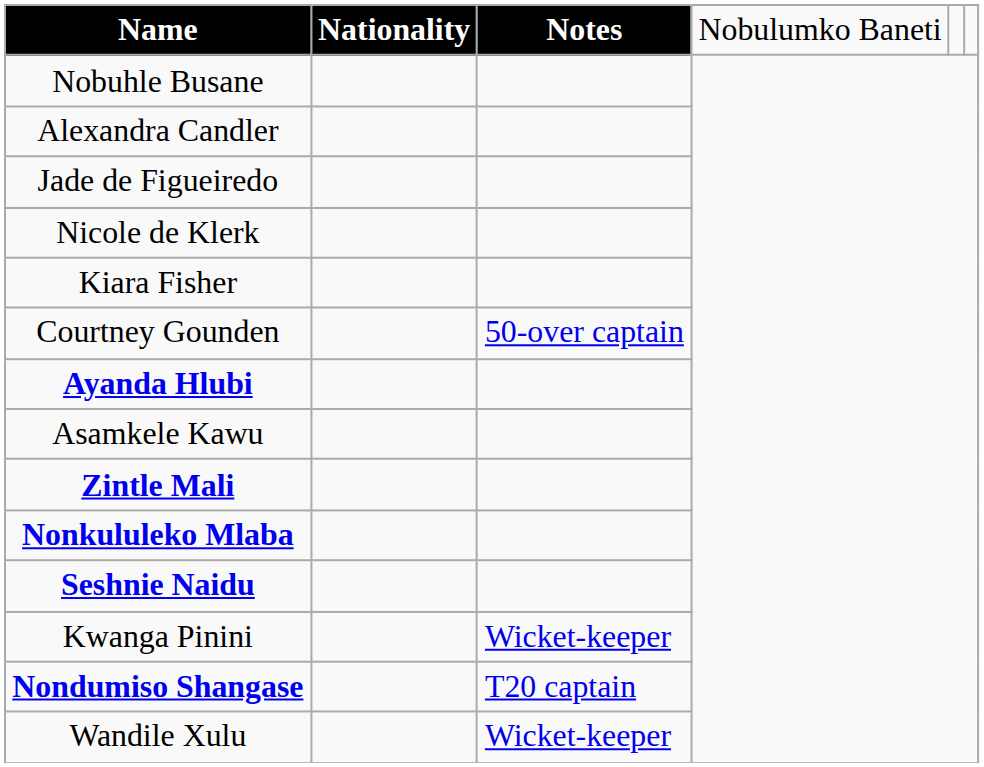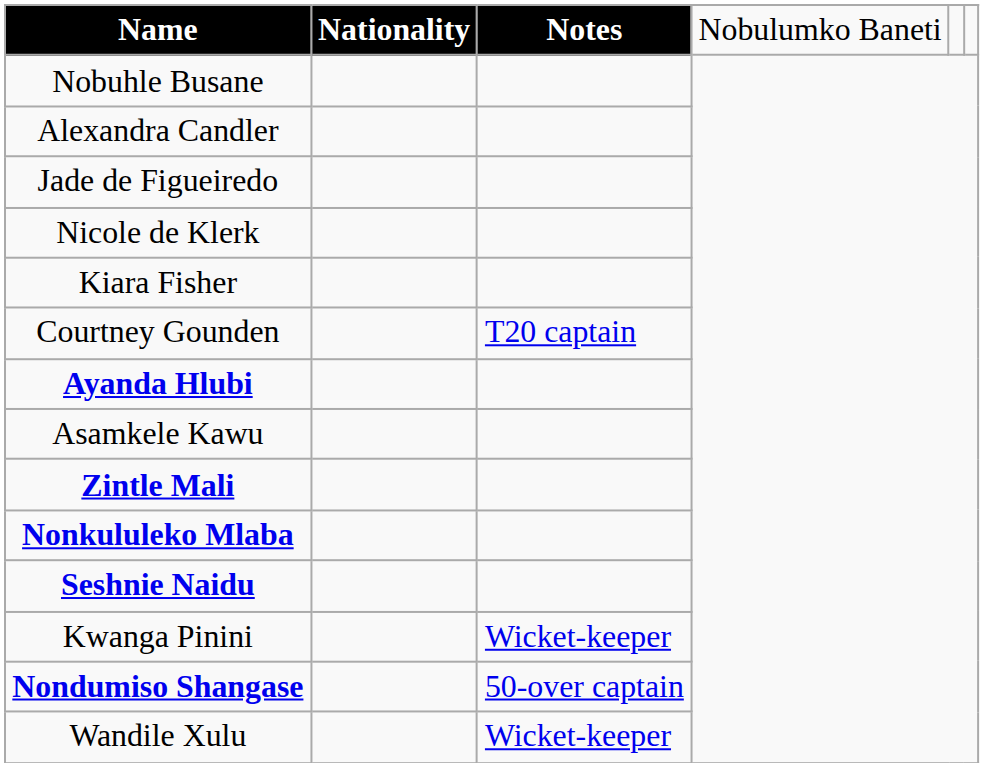 <table class="wikitable sortable">
 <tr>
 <th style="background:black; color:white" scope="col" rowspan="2">Name</th>
 <th style="background:black; color:white" scope="col" rowspan="2">Nationality</th>
 <th style="background:black; color:white" scope="col" rowspan="2">Notes</th>
 </tr>
 <tr>
 <td style="text-align:center">Nobulumko Baneti</td>
 <td></td>
 <td></td>
 </tr>
 <tr>
 <td style="text-align:center">Nobuhle Busane</td>
 <td></td>
 <td></td>
 </tr>
 <tr>
 <td style="text-align:center">Alexandra Candler</td>
 <td></td>
 <td></td>
 </tr>
 <tr>
 <td style="text-align:center">Jade de Figueiredo</td>
 <td></td>
 <td></td>
 </tr>
 <tr>
 <td style="text-align:center">Nicole de Klerk</td>
 <td></td>
 <td></td>
 </tr>
 <tr>
 <td style="text-align:center">Kiara Fisher</td>
 <td></td>
 <td></td>
 </tr>
 <tr>
 <td style="text-align:center">Courtney Gounden</td>
 <td></td>
-<td><a href='#'>50-over captain</a></td>
+<td><a href='#'>T20 captain</a></td>
 </tr>
 <tr>
 <td style="text-align:center"><strong><a href='#'>Ayanda Hlubi</a></strong></td>
 <td></td>
 <td></td>
 </tr>
 <tr>
 <td style="text-align:center">Asamkele Kawu</td>
 <td></td>
 <td></td>
 </tr>
 <tr>
 <td style="text-align:center"><strong><a href='#'>Zintle Mali</a></strong></td>
 <td></td>
 <td></td>
 </tr>
 <tr>
 <td style="text-align:center"><strong><a href='#'>Nonkululeko Mlaba</a></strong></td>
 <td></td>
 <td></td>
 </tr>
 <tr>
 <td style="text-align:center"><strong><a href='#'>Seshnie Naidu</a></strong></td>
 <td></td>
 <td></td>
 </tr>
 <tr>
 <td style="text-align:center">Kwanga Pinini</td>
 <td></td>
 <td><a href='#'>Wicket-keeper</a></td>
 </tr>
 <tr>
 <td style="text-align:center"><strong><a href='#'>Nondumiso Shangase</a></strong></td>
 <td></td>
-<td><a href='#'>T20 captain</a></td>
+<td><a href='#'>50-over captain</a></td>
 </tr>
 <tr>
 <td style="text-align:center">Wandile Xulu</td>
 <td></td>
 <td><a href='#'>Wicket-keeper</a></td>
 </tr>
 </table>
